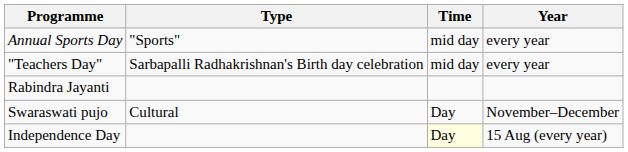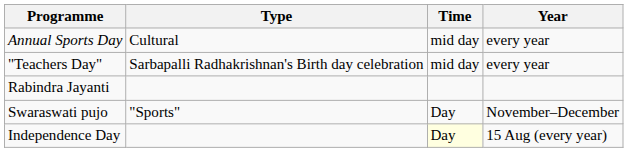 <table class="wikitable">
 <tr>
 <th>Programme</th>
 <th>Type</th>
 <th>Time</th>
 <th>Year</th>
 </tr>
 <tr>
 <td><em>Annual Sports Day</em></td>
-<td>"Sports"</td>
+<td>Cultural</td>
 <td>mid day</td>
 <td>every year</td>
 </tr>
 <tr>
 <td>"Teachers Day"</td>
 <td>Sarbapalli Radhakrishnan's Birth day celebration</td>
 <td>mid day</td>
 <td>every year</td>
 </tr>
 <tr>
 <td>Rabindra Jayanti</td>
 <td></td>
 <td></td>
 <td></td>
 </tr>
 <tr>
 <td>Swaraswati pujo</td>
-<td>Cultural</td>
+<td>"Sports"</td>
 <td>Day</td>
 <td>November–December</td>
 </tr>
 <tr>
 <td>Independence Day</td>
 <td></td>
 <td style="background: lightyellow;">Day</td>
 <td>15 Aug (every year)</td>
 </tr>
 </table>
